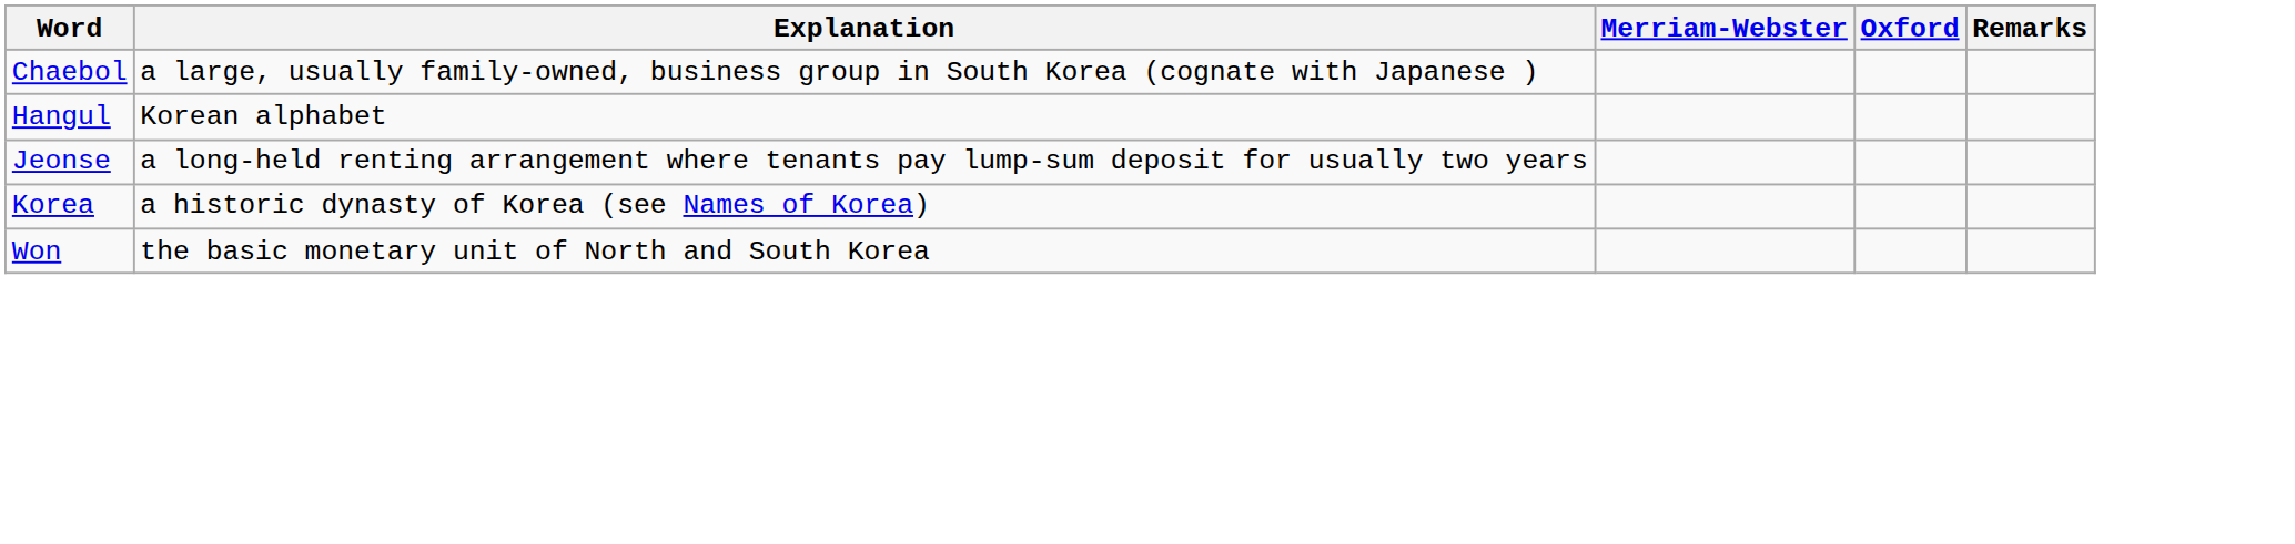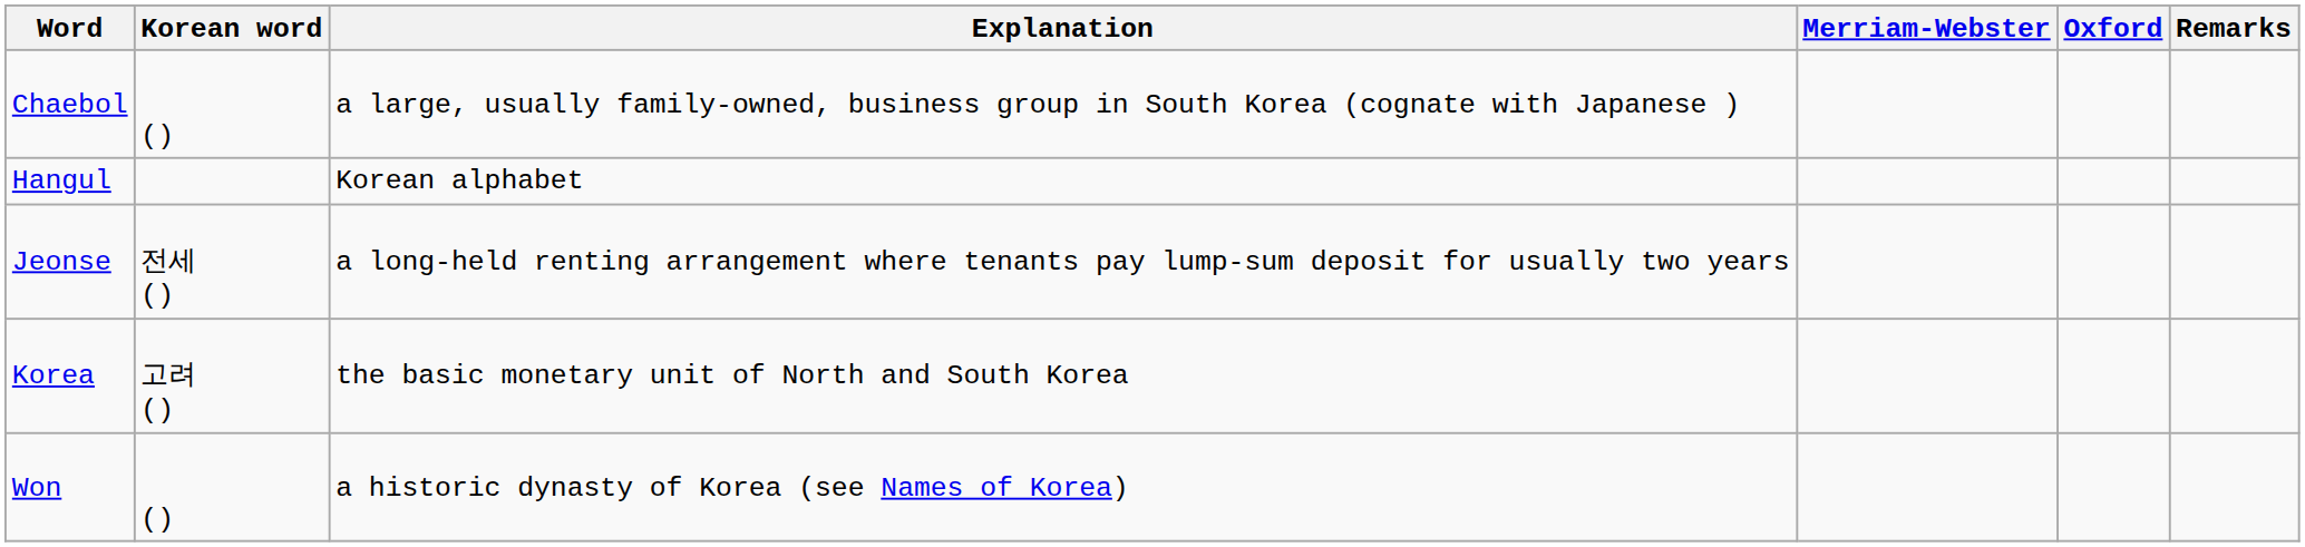 <table class="wikitable" style="text-align: left;">
 <tr style="background:#ececec;">
 <th>Word</th>
+<th>Korean word</th>
 <th>Explanation</th>
 <th><a href='#'>Merriam-Webster</a></th>
 <th><a href='#'>Oxford</a></th>
 <th>Remarks</th>
 </tr>
 <tr>
 <td><a href='#'>Chaebol</a></td>
+<td><br><br>()</td>
 <td>a large, usually family-owned, business group in South Korea (cognate with Japanese )</td>
 <td></td>
 <td></td>
 <td></td>
 </tr>
 <tr>
 <td><a href='#'>Hangul</a></td>
+<td><br></td>
 <td>Korean alphabet</td>
 <td></td>
 <td></td>
 <td></td>
 </tr>
 <tr>
 <td><a href='#'>Jeonse</a></td>
+<td><br>전세<br>()</td>
 <td>a long-held renting arrangement where tenants pay lump-sum deposit for usually two years</td>
 <td></td>
 <td></td>
 <td></td>
 </tr>
 <tr>
 <td><a href='#'>Korea</a></td>
-<td>a historic dynasty of Korea (see <a href='#'>Names of Korea</a>)</td>
+<td><br>고려<br>()</td>
+<td>the basic monetary unit of North and South Korea</td>
 <td></td>
 <td></td>
 <td></td>
 </tr>
 <tr>
 <td><a href='#'>Won</a></td>
-<td>the basic monetary unit of North and South Korea</td>
+<td><br><br>()</td>
+<td>a historic dynasty of Korea (see <a href='#'>Names of Korea</a>)</td>
 <td></td>
 <td></td>
 <td></td>
 </tr>
 </table>
